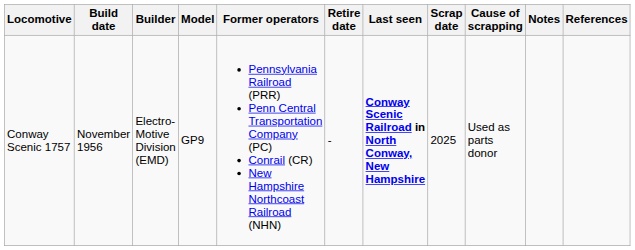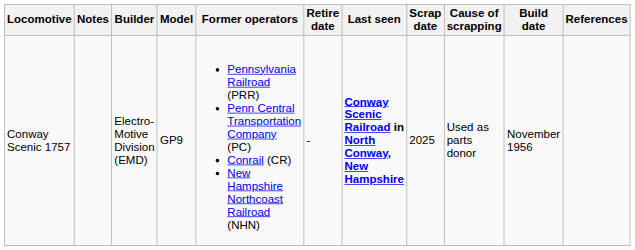 <table class="wikitable">
 <tr>
 <th>Locomotive</th>
-<th>Build date</th>
+<th>Notes</th>
 <th>Builder</th>
 <th>Model</th>
 <th>Former operators</th>
 <th>Retire date</th>
 <th>Last seen</th>
 <th>Scrap date</th>
 <th>Cause of scrapping</th>
-<th>Notes</th>
+<th>Build date</th>
 <th>References</th>
 </tr>
 <tr>
 <td>Conway Scenic 1757</td>
-<td>November 1956</td>
+<td></td>
 <td>Electro-Motive Division (EMD)</td>
 <td>GP9</td>
 <td><br><ul><li><a href='#'>Pennsylvania Railroad</a> (PRR)</li><li><a href='#'>Penn Central Transportation Company</a> (PC)</li><li><a href='#'>Conrail</a> (CR)</li><li><a href='#'>New Hampshire Northcoast Railroad</a> (NHN)</li></ul></td>
 <td>-</td>
 <td><strong><a href='#'>Conway Scenic Railroad</a> in <a href='#'>North Conway, New Hampshire</a></strong></td>
 <td>2025</td>
 <td>Used as parts donor</td>
-<td></td>
+<td>November 1956</td>
 <td></td>
 </tr>
 </table>
